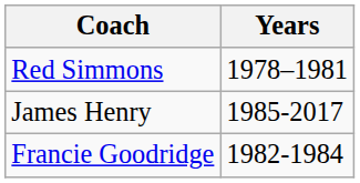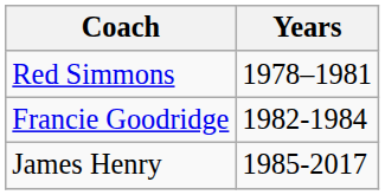 <table class="wikitable">
 <tr>
 <th>Coach</th>
 <th>Years</th>
 </tr>
 <tr>
 <td><a href='#'>Red Simmons</a></td>
 <td>1978–1981</td>
 </tr>
 <tr>
+<td><a href='#'>Francie Goodridge</a></td>
+<td>1982-1984</td>
+</tr>
+<tr>
 <td>James Henry</td>
 <td>1985-2017</td>
 </tr>
-<tr>
-<td><a href='#'>Francie Goodridge</a></td>
-<td>1982-1984</td>
-</tr>
 </table>
